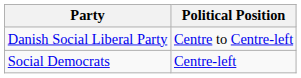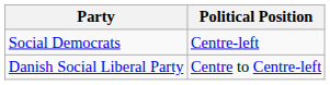 <table class="wikitable mw-collapsible mw-collapsed">
 <tr>
 <th>Party</th>
 <th>Political Position</th>
 </tr>
 <tr>
+<td><a href='#'>Social Democrats</a></td>
+<td><a href='#'>Centre-left</a></td>
+</tr>
+<tr>
 <td><a href='#'>Danish Social Liberal Party</a></td>
 <td><a href='#'>Centre</a> to <a href='#'>Centre-left</a></td>
 </tr>
-<tr>
-<td><a href='#'>Social Democrats</a></td>
-<td><a href='#'>Centre-left</a></td>
-</tr>
 </table>
